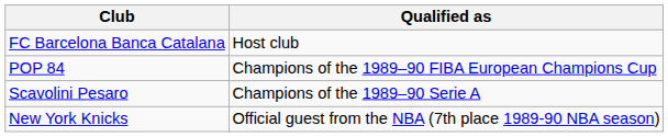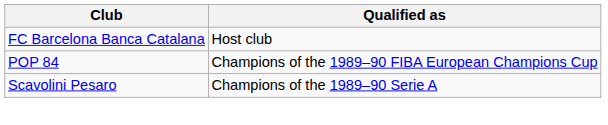 <table class="wikitable" style="margin-left:0.5em;">
 <tr>
 <th>Club</th>
 <th>Qualified as</th>
 </tr>
 <tr>
 <td> <a href='#'>FC Barcelona Banca Catalana</a></td>
 <td>Host club</td>
 </tr>
 <tr>
 <td> <a href='#'>POP 84</a></td>
 <td>Champions of the <a href='#'>1989–90 FIBA European Champions Cup</a></td>
 </tr>
 <tr>
 <td> <a href='#'>Scavolini Pesaro</a></td>
 <td>Champions of the <a href='#'>1989–90 Serie A</a></td>
 </tr>
-<tr>
-<td> <a href='#'>New York Knicks</a></td>
-<td>Official guest from the <a href='#'>NBA</a> (7th place <a href='#'>1989-90 NBA season</a>)</td>
-</tr>
 </table>
